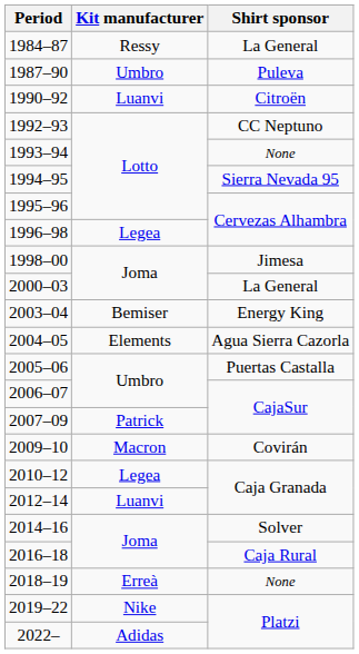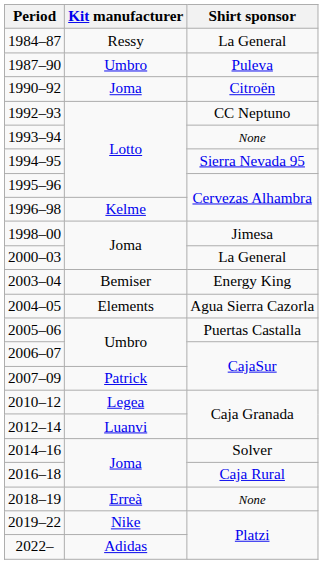 <table class="wikitable" style="text-align: center">
 <tr>
 <th>Period</th>
 <th><a href='#'>Kit</a> manufacturer</th>
 <th>Shirt sponsor</th>
 </tr>
 <tr>
 <td>1984–87</td>
 <td rowspan=1>Ressy</td>
 <td>La General</td>
 </tr>
 <tr>
 <td>1987–90</td>
 <td><a href='#'>Umbro</a></td>
 <td><a href='#'>Puleva</a></td>
 </tr>
 <tr>
 <td>1990–92</td>
-<td><a href='#'>Luanvi</a></td>
+<td><a href='#'>Joma</a></td>
 <td><a href='#'>Citroën</a></td>
 </tr>
 <tr>
 <td>1992–93</td>
 <td rowspan=4><a href='#'>Lotto</a></td>
 <td>CC Neptuno</td>
 </tr>
 <tr>
 <td>1993–94</td>
 <td><small><em>None</em></small></td>
 </tr>
 <tr>
 <td>1994–95</td>
 <td><a href='#'>Sierra Nevada 95</a></td>
 </tr>
 <tr>
 <td>1995–96</td>
 <td rowspan=2><a href='#'>Cervezas Alhambra</a></td>
 </tr>
 <tr>
 <td>1996–98</td>
-<td><a href='#'>Legea</a></td>
+<td><a href='#'>Kelme</a></td>
 </tr>
 <tr>
 <td>1998–00</td>
 <td rowspan=2>Joma</td>
 <td>Jimesa</td>
 </tr>
 <tr>
 <td>2000–03</td>
 <td>La General</td>
 </tr>
 <tr>
 <td>2003–04</td>
 <td>Bemiser</td>
 <td>Energy King</td>
 </tr>
 <tr>
 <td>2004–05</td>
 <td>Elements</td>
 <td>Agua Sierra Cazorla</td>
 </tr>
 <tr>
 <td>2005–06</td>
 <td rowspan=2>Umbro</td>
 <td>Puertas Castalla</td>
 </tr>
 <tr>
 <td>2006–07</td>
 <td rowspan=2><a href='#'>CajaSur</a></td>
 </tr>
 <tr>
 <td>2007–09</td>
 <td><a href='#'>Patrick</a></td>
 </tr>
 <tr>
-<td>2009–10</td>
-<td><a href='#'>Macron</a></td>
-<td>Covirán</td>
-</tr>
-<tr>
 <td>2010–12</td>
 <td><a href='#'>Legea</a></td>
 <td rowspan=2>Caja Granada</td>
 </tr>
 <tr>
 <td>2012–14</td>
 <td><a href='#'>Luanvi</a></td>
 </tr>
 <tr>
 <td>2014–16</td>
 <td rowspan=2><a href='#'>Joma</a></td>
 <td>Solver</td>
 </tr>
 <tr>
 <td>2016–18</td>
 <td><a href='#'>Caja Rural</a></td>
 </tr>
 <tr>
 <td>2018–19</td>
 <td><a href='#'>Erreà</a></td>
 <td><small><em>None</em></small></td>
 </tr>
 <tr>
 <td>2019–22</td>
 <td><a href='#'>Nike</a></td>
 <td rowspan=2><a href='#'>Platzi</a></td>
 </tr>
 <tr>
 <td>2022–</td>
 <td><a href='#'>Adidas</a></td>
 </tr>
 </table>
